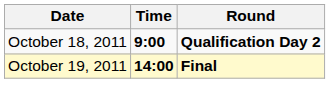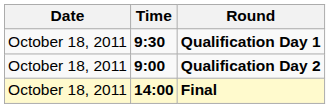 <table class="wikitable">
 <tr>
 <th>Date</th>
 <th>Time</th>
 <th>Round</th>
 </tr>
 <tr>
 <td>October 18, 2011</td>
+<td><strong>9:30</strong></td>
+<td><strong>Qualification Day 1</strong></td>
+</tr>
+<tr>
+<td>October 18, 2011</td>
 <td><strong>9:00</strong></td>
 <td><strong>Qualification Day 2</strong></td>
 </tr>
 <tr style=background:lemonchiffon>
-<td>October 19, 2011</td>
+<td>October 18, 2011</td>
 <td><strong>14:00</strong></td>
 <td><strong>Final</strong></td>
 </tr>
 </table>
